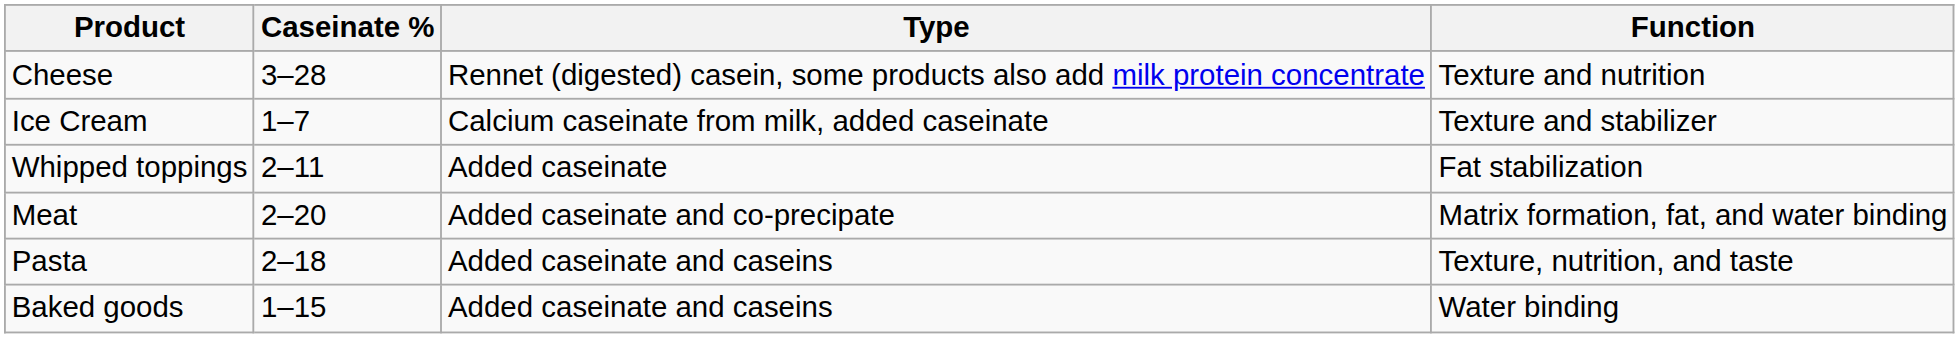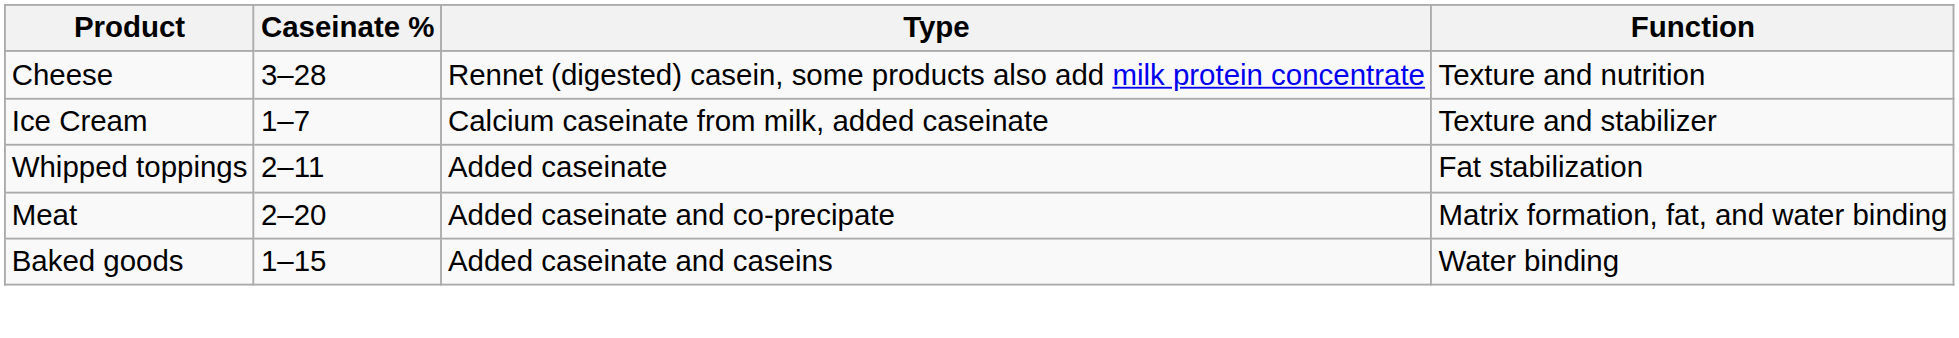 <table class="wikitable">
 <tr>
 <th>Product</th>
 <th>Caseinate %</th>
 <th>Type</th>
 <th>Function</th>
 </tr>
 <tr>
 <td>Cheese</td>
 <td>3–28</td>
 <td>Rennet (digested) casein, some products also add <a href='#'>milk protein concentrate</a></td>
 <td>Texture and nutrition</td>
 </tr>
 <tr>
 <td>Ice Cream</td>
 <td>1–7</td>
 <td>Calcium caseinate from milk, added caseinate</td>
 <td>Texture and stabilizer</td>
 </tr>
 <tr>
 <td>Whipped toppings</td>
 <td>2–11</td>
 <td>Added caseinate</td>
 <td>Fat stabilization</td>
 </tr>
 <tr>
 <td>Meat</td>
 <td>2–20</td>
 <td>Added caseinate and co-precipate</td>
 <td>Matrix formation, fat, and water binding</td>
 </tr>
 <tr>
-<td>Pasta</td>
-<td>2–18</td>
-<td>Added caseinate and caseins</td>
-<td>Texture, nutrition, and taste</td>
-</tr>
-<tr>
 <td>Baked goods</td>
 <td>1–15</td>
 <td>Added caseinate and caseins</td>
 <td>Water binding</td>
 </tr>
 </table>
